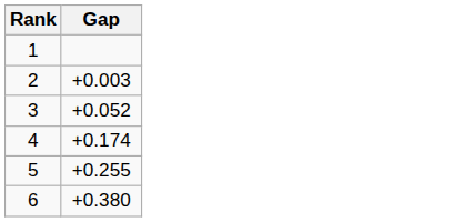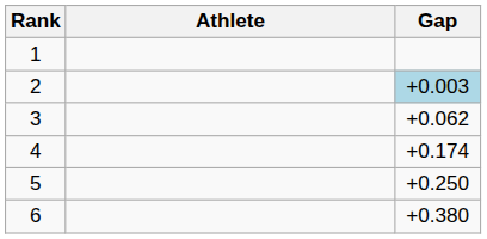 <table class=wikitable style="text-align:center">
 <tr>
 <th width=40>Rank</th>
+<th width=250>Athlete</th>
 <th width=60>Gap</th>
 </tr>
 <tr>
 <td>1</td>
+<td align=left></td>
 <td></td>
 </tr>
 <tr>
 <td>2</td>
-<td>+0.003</td>
+<td align=left></td>
+<td style="background: lightblue;">+0.003</td>
 </tr>
 <tr>
 <td>3</td>
-<td>+0.052</td>
+<td align=left></td>
+<td>+0.062</td>
 </tr>
 <tr>
 <td>4</td>
+<td align=left></td>
 <td>+0.174</td>
 </tr>
 <tr>
 <td>5</td>
-<td>+0.255</td>
+<td align=left></td>
+<td>+0.250</td>
 </tr>
 <tr>
 <td>6</td>
+<td align=left></td>
 <td>+0.380</td>
 </tr>
 </table>
